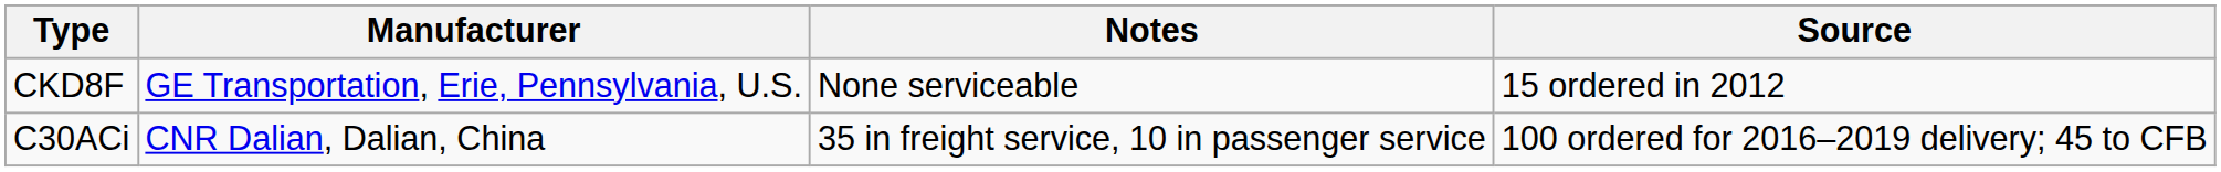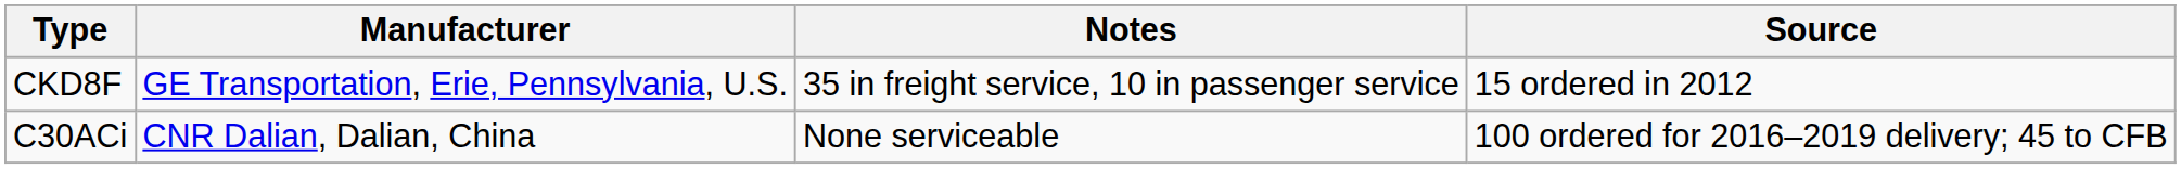 <table class="wikitable">
 <tr>
 <th>Type</th>
 <th>Manufacturer</th>
 <th>Notes</th>
 <th>Source</th>
 </tr>
 <tr>
 <td>CKD8F</td>
 <td><a href='#'>GE Transportation</a>, <a href='#'>Erie, Pennsylvania</a>, U.S.</td>
-<td>None serviceable</td>
+<td>35 in freight service, 10 in passenger service</td>
 <td>15 ordered in 2012</td>
 </tr>
 <tr>
 <td>C30ACi</td>
 <td><a href='#'>CNR Dalian</a>, Dalian, China</td>
-<td>35 in freight service, 10 in passenger service</td>
+<td>None serviceable</td>
 <td>100 ordered for 2016–2019 delivery; 45 to CFB</td>
 </tr>
 </table>
